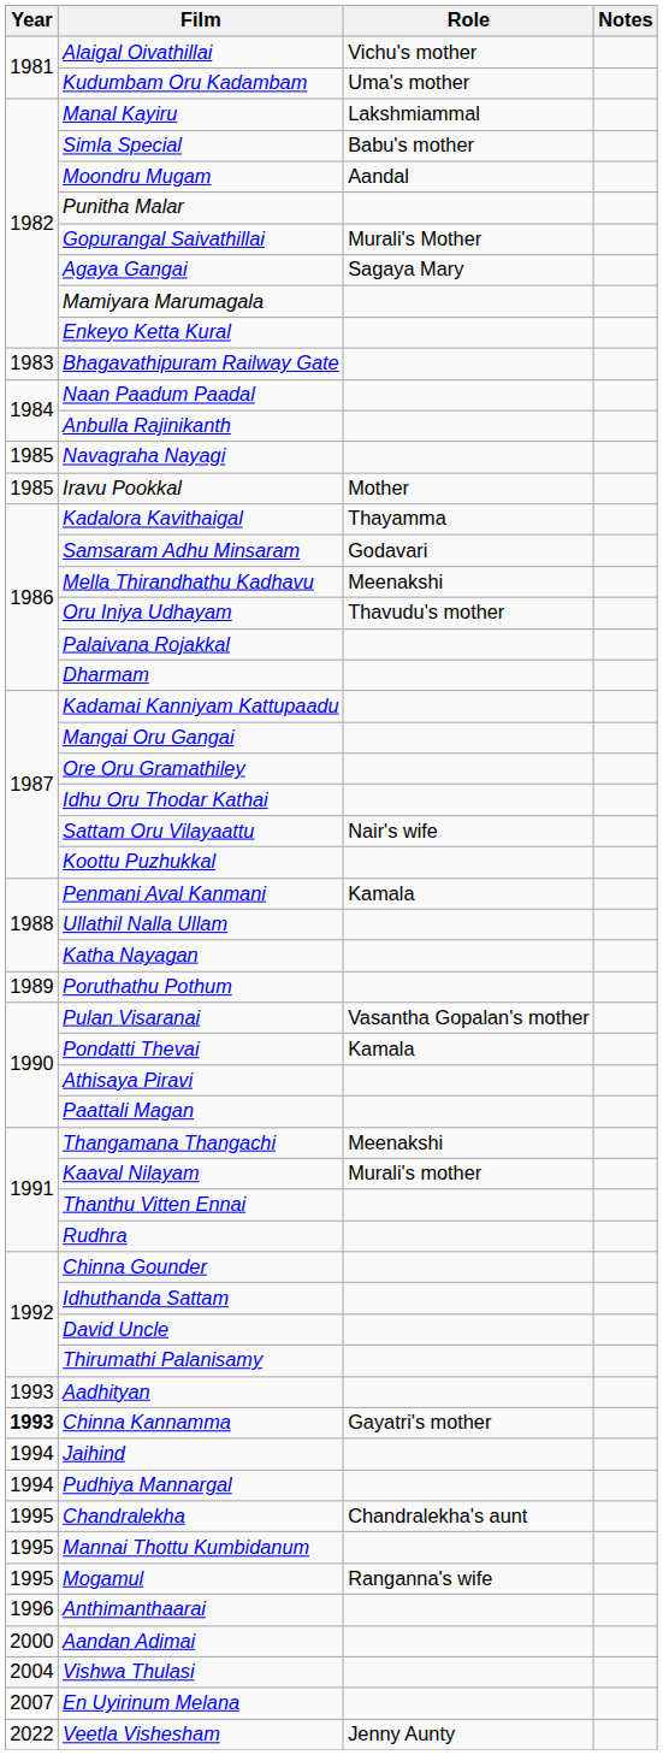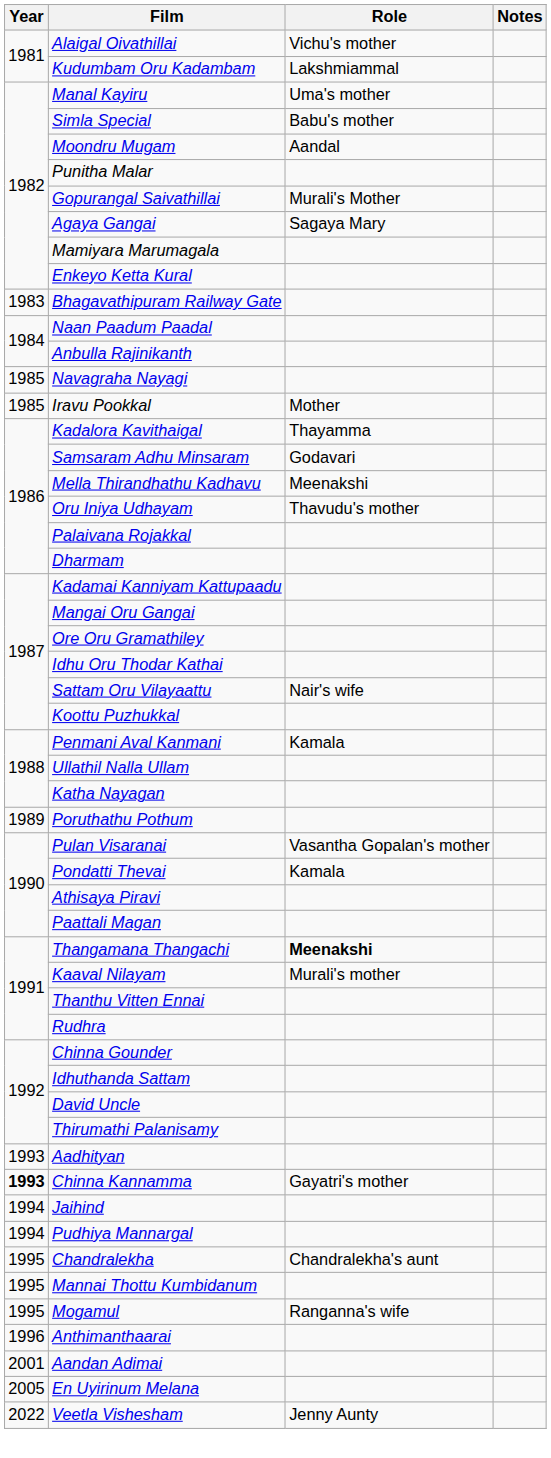 <table class="wikitable">
 <tr>
 <th>Year</th>
 <th>Film</th>
 <th>Role</th>
 <th>Notes</th>
 </tr>
 <tr>
 <td rowspan="2">1981</td>
 <td><em><a href='#'>Alaigal Oivathillai</a></em></td>
 <td>Vichu's mother</td>
 <td></td>
 </tr>
 <tr>
 <td><em><a href='#'>Kudumbam Oru Kadambam</a></em></td>
-<td>Uma's mother</td>
+<td>Lakshmiammal</td>
 <td></td>
 </tr>
 <tr>
 <td rowspan="8">1982</td>
 <td><em><a href='#'>Manal Kayiru</a></em></td>
-<td>Lakshmiammal</td>
+<td>Uma's mother</td>
 <td></td>
 </tr>
 <tr>
 <td><em><a href='#'>Simla Special</a></em></td>
 <td>Babu's mother</td>
 <td></td>
 </tr>
 <tr>
 <td><em><a href='#'>Moondru Mugam</a></em></td>
 <td>Aandal</td>
 <td></td>
 </tr>
 <tr>
 <td><em>Punitha Malar</em></td>
 <td></td>
 <td></td>
 </tr>
 <tr>
 <td><em><a href='#'>Gopurangal Saivathillai</a></em></td>
 <td>Murali's Mother</td>
 <td></td>
 </tr>
 <tr>
 <td><em><a href='#'>Agaya Gangai</a></em></td>
 <td>Sagaya Mary</td>
 <td></td>
 </tr>
 <tr>
 <td><em>Mamiyara Marumagala</em></td>
 <td></td>
 <td></td>
 </tr>
 <tr>
 <td><em><a href='#'>Enkeyo Ketta Kural</a></em></td>
 <td></td>
 <td></td>
 </tr>
 <tr>
 <td>1983</td>
 <td><em><a href='#'>Bhagavathipuram Railway Gate</a></em></td>
 <td></td>
 <td></td>
 </tr>
 <tr>
 <td rowspan="2">1984</td>
 <td><em><a href='#'>Naan Paadum Paadal</a></em></td>
 <td></td>
 <td></td>
 </tr>
 <tr>
 <td><em><a href='#'>Anbulla Rajinikanth</a></em></td>
 <td></td>
 <td></td>
 </tr>
 <tr>
 <td>1985</td>
 <td><em><a href='#'>Navagraha Nayagi</a></em></td>
 <td></td>
 <td></td>
 </tr>
 <tr>
 <td>1985</td>
 <td><em>Iravu Pookkal</em></td>
 <td>Mother</td>
 <td></td>
 </tr>
 <tr>
 <td rowspan="6">1986</td>
 <td><em><a href='#'>Kadalora Kavithaigal</a></em></td>
 <td>Thayamma</td>
 <td></td>
 </tr>
 <tr>
 <td><em><a href='#'>Samsaram Adhu Minsaram</a></em></td>
 <td>Godavari</td>
 <td></td>
 </tr>
 <tr>
 <td><em><a href='#'>Mella Thirandhathu Kadhavu</a></em></td>
 <td>Meenakshi</td>
 <td></td>
 </tr>
 <tr>
 <td><em><a href='#'>Oru Iniya Udhayam</a></em></td>
 <td>Thavudu's mother</td>
 <td></td>
 </tr>
 <tr>
 <td><em><a href='#'>Palaivana Rojakkal</a></em></td>
 <td></td>
 <td></td>
 </tr>
 <tr>
 <td><em><a href='#'>Dharmam</a></em></td>
 <td></td>
 <td></td>
 </tr>
 <tr>
 <td rowspan="6">1987</td>
 <td><em><a href='#'>Kadamai Kanniyam Kattupaadu</a></em></td>
 <td></td>
 <td></td>
 </tr>
 <tr>
 <td><em><a href='#'>Mangai Oru Gangai</a></em></td>
 <td></td>
 <td></td>
 </tr>
 <tr>
 <td><em><a href='#'>Ore Oru Gramathiley</a></em></td>
 <td></td>
 <td></td>
 </tr>
 <tr>
 <td><em><a href='#'>Idhu Oru Thodar Kathai</a></em></td>
 <td></td>
 <td></td>
 </tr>
 <tr>
 <td><em><a href='#'>Sattam Oru Vilayaattu</a></em></td>
 <td>Nair's wife</td>
 <td></td>
 </tr>
 <tr>
 <td><em><a href='#'>Koottu Puzhukkal</a></em></td>
 <td></td>
 <td></td>
 </tr>
 <tr>
 <td rowspan="3">1988</td>
 <td><em><a href='#'>Penmani Aval Kanmani</a></em></td>
 <td>Kamala</td>
 <td></td>
 </tr>
 <tr>
 <td><em><a href='#'>Ullathil Nalla Ullam</a></em></td>
 <td></td>
 <td></td>
 </tr>
 <tr>
 <td><em><a href='#'>Katha Nayagan</a></em></td>
 <td></td>
 <td></td>
 </tr>
 <tr>
 <td rowspan="1">1989</td>
 <td><em><a href='#'>Poruthathu Pothum</a></em></td>
 <td></td>
 <td></td>
 </tr>
 <tr>
 <td rowspan="4">1990</td>
 <td><em><a href='#'>Pulan Visaranai</a></em></td>
 <td>Vasantha Gopalan's mother</td>
 <td></td>
 </tr>
 <tr>
 <td><em><a href='#'>Pondatti Thevai</a></em></td>
 <td>Kamala</td>
 <td></td>
 </tr>
 <tr>
 <td><em><a href='#'>Athisaya Piravi</a></em></td>
 <td></td>
 <td></td>
 </tr>
 <tr>
 <td><em><a href='#'>Paattali Magan</a></em></td>
 <td></td>
 <td></td>
 </tr>
 <tr>
 <td rowspan="4">1991</td>
 <td><em><a href='#'>Thangamana Thangachi</a></em></td>
-<td>Meenakshi</td>
+<td><strong>Meenakshi</strong></td>
 <td></td>
 </tr>
 <tr>
 <td><em><a href='#'>Kaaval Nilayam</a></em></td>
 <td>Murali's mother</td>
 <td></td>
 </tr>
 <tr>
 <td><em><a href='#'>Thanthu Vitten Ennai</a></em></td>
 <td></td>
 <td></td>
 </tr>
 <tr>
 <td><em><a href='#'>Rudhra</a></em></td>
 <td></td>
 <td></td>
 </tr>
 <tr>
 <td rowspan="4">1992</td>
 <td><em><a href='#'>Chinna Gounder</a></em></td>
 <td></td>
 <td></td>
 </tr>
 <tr>
 <td><em><a href='#'>Idhuthanda Sattam</a></em></td>
 <td></td>
 <td></td>
 </tr>
 <tr>
 <td><em><a href='#'>David Uncle</a></em></td>
 <td></td>
 <td></td>
 </tr>
 <tr>
 <td><em><a href='#'>Thirumathi Palanisamy</a></em></td>
 <td></td>
 <td></td>
 </tr>
 <tr>
 <td>1993</td>
 <td><em><a href='#'>Aadhityan</a></em></td>
 <td></td>
 <td></td>
 </tr>
 <tr>
 <td><strong>1993</strong></td>
 <td><em><a href='#'>Chinna Kannamma</a></em></td>
 <td>Gayatri's mother</td>
 <td></td>
 </tr>
 <tr>
 <td>1994</td>
 <td><em><a href='#'>Jaihind</a></em></td>
 <td></td>
 <td></td>
 </tr>
 <tr>
 <td>1994</td>
 <td><em><a href='#'>Pudhiya Mannargal</a></em></td>
 <td></td>
 <td></td>
 </tr>
 <tr>
 <td>1995</td>
 <td><em><a href='#'>Chandralekha</a></em></td>
 <td>Chandralekha's aunt</td>
 <td></td>
 </tr>
 <tr>
 <td>1995</td>
 <td><em><a href='#'>Mannai Thottu Kumbidanum</a></em></td>
 <td></td>
 <td></td>
 </tr>
 <tr>
 <td>1995</td>
 <td><em><a href='#'>Mogamul</a></em></td>
 <td>Ranganna's wife</td>
 <td></td>
 </tr>
 <tr>
 <td>1996</td>
 <td><em><a href='#'>Anthimanthaarai</a></em></td>
 <td></td>
 <td></td>
 </tr>
 <tr>
-<td>2000</td>
+<td>2001</td>
 <td><em><a href='#'>Aandan Adimai</a></em></td>
 <td></td>
 <td></td>
 </tr>
 <tr>
-<td>2004</td>
-<td><em><a href='#'>Vishwa Thulasi</a></em></td>
-<td></td>
-<td></td>
-</tr>
-<tr>
-<td>2007</td>
+<td>2005</td>
 <td><em><a href='#'>En Uyirinum Melana</a></em></td>
 <td></td>
 <td></td>
 </tr>
 <tr>
 <td>2022</td>
 <td><em><a href='#'>Veetla Vishesham</a></em></td>
 <td>Jenny Aunty</td>
 <td></td>
 </tr>
 </table>
